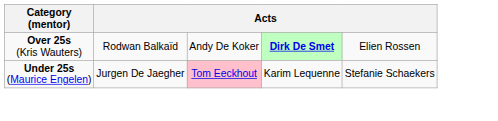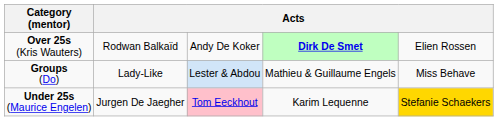 <table class="wikitable" style="font-size:90%; text-align:center">
 <tr>
 <th>Category <br>(mentor)</th>
 <th colspan="4">Acts</th>
 </tr>
 <tr>
 <td><strong>Over 25s</strong> <br>(Kris Wauters)</td>
 <td>Rodwan Balkaïd</td>
 <td>Andy De Koker</td>
 <td style="background:#BFFFC0"><strong><a href='#'>Dirk De Smet</a></strong></td>
 <td>Elien Rossen</td>
 </tr>
 <tr>
+<td><strong>Groups</strong> <br>(<a href='#'>Do</a>)</td>
+<td>Lady-Like</td>
+<td style="background:#d1e5f8">Lester & Abdou</td>
+<td>Mathieu & Guillaume Engels</td>
+<td>Miss Behave</td>
+</tr>
+<tr>
 <td><strong>Under 25s </strong> <br>(<a href='#'>Maurice Engelen</a>)</td>
 <td>Jurgen De Jaegher</td>
 <td style="background:#FFC0CB"><a href='#'>Tom Eeckhout</a></td>
 <td>Karim Lequenne</td>
-<td>Stefanie Schaekers</td>
+<td style="background: gold;">Stefanie Schaekers</td>
 </tr>
 </table>
